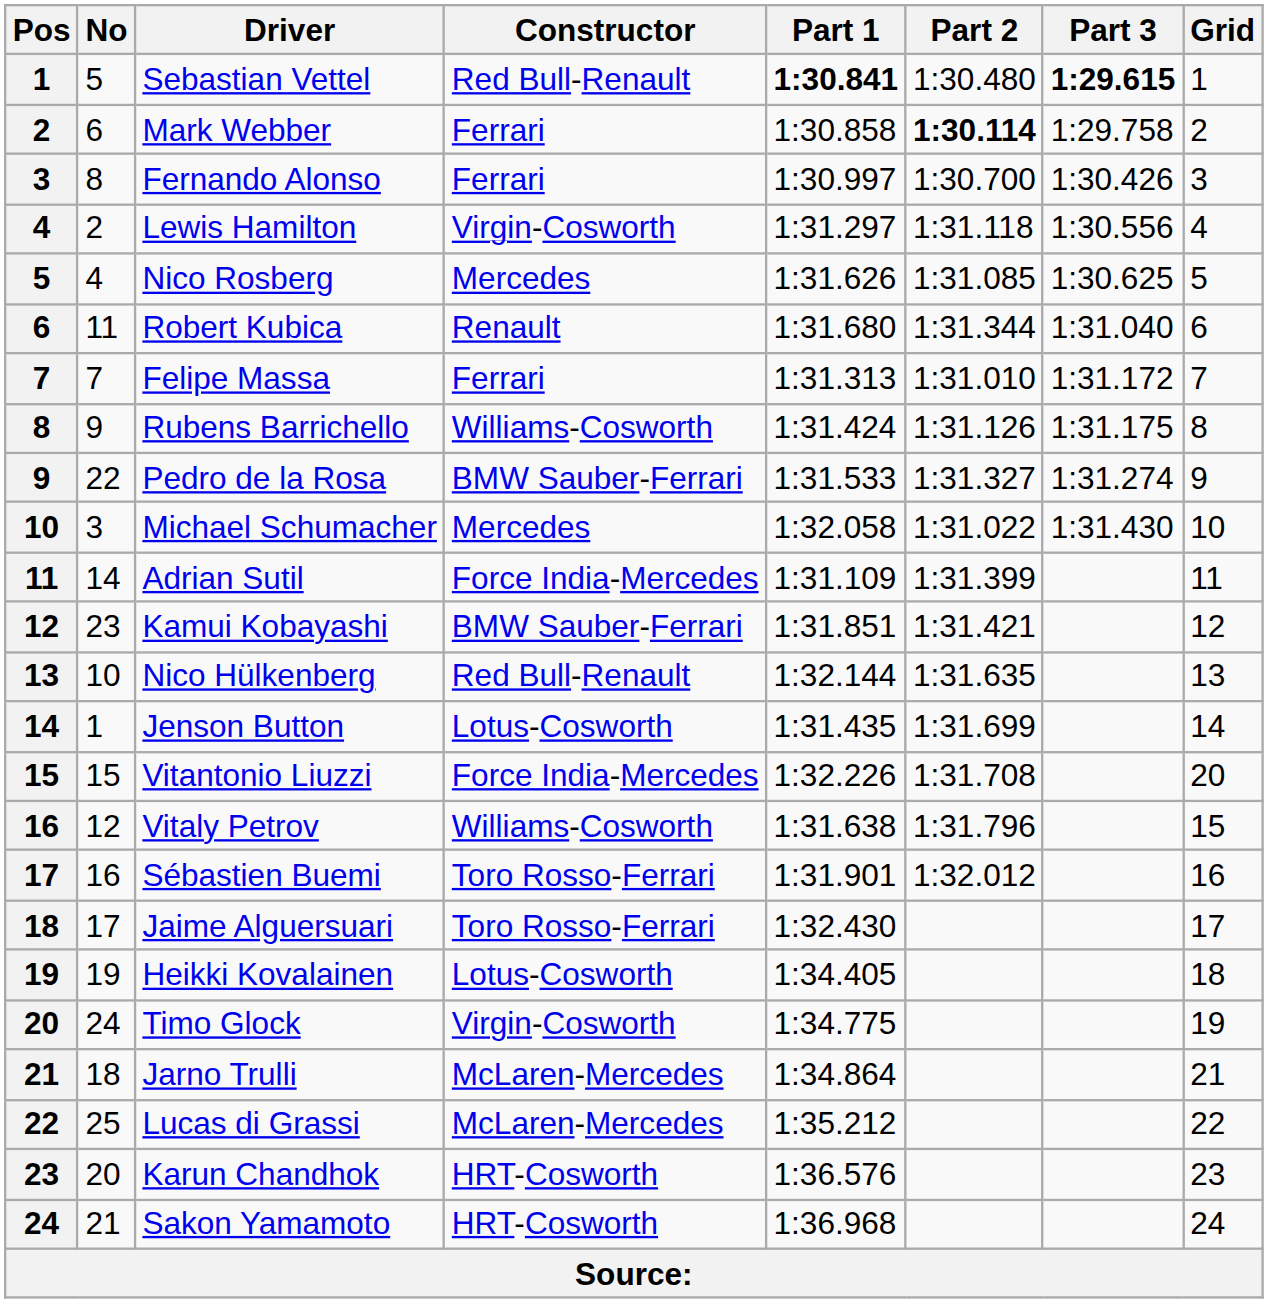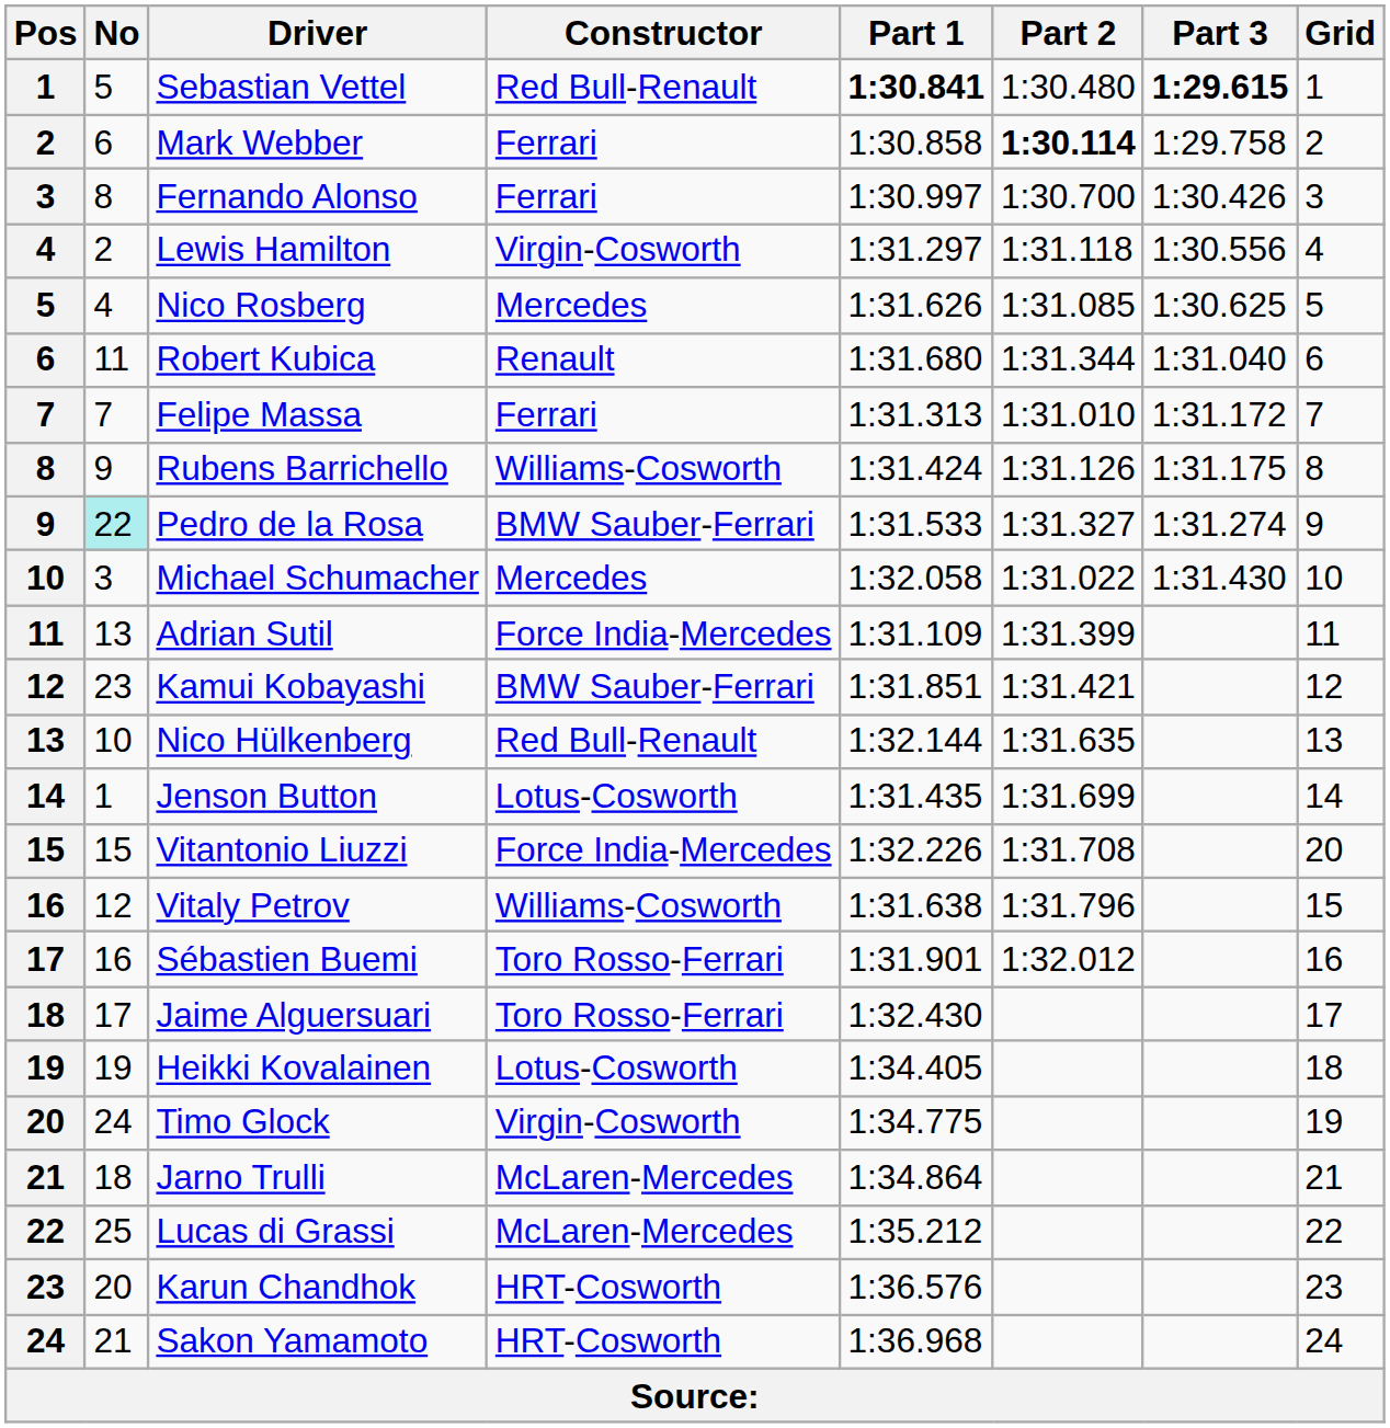 <table class="wikitable sortable" style="font-size: 85%">
 <tr>
 <th>Pos</th>
 <th>No</th>
 <th>Driver</th>
 <th>Constructor</th>
 <th>Part 1</th>
 <th>Part 2</th>
 <th>Part 3</th>
 <th>Grid</th>
 </tr>
 <tr>
 <th>1</th>
 <td>5</td>
 <td> <a href='#'>Sebastian Vettel</a></td>
 <td><a href='#'>Red Bull</a>-<a href='#'>Renault</a></td>
 <td><strong>1:30.841</strong></td>
 <td>1:30.480</td>
 <td><strong>1:29.615</strong></td>
 <td>1</td>
 </tr>
 <tr>
 <th>2</th>
 <td>6</td>
 <td> <a href='#'>Mark Webber</a></td>
 <td><a href='#'>Ferrari</a></td>
 <td>1:30.858</td>
 <td><strong>1:30.114</strong></td>
 <td>1:29.758</td>
 <td>2</td>
 </tr>
 <tr>
 <th>3</th>
 <td>8</td>
 <td> <a href='#'>Fernando Alonso</a></td>
 <td><a href='#'>Ferrari</a></td>
 <td>1:30.997</td>
 <td>1:30.700</td>
 <td>1:30.426</td>
 <td>3</td>
 </tr>
 <tr>
 <th>4</th>
 <td>2</td>
 <td> <a href='#'>Lewis Hamilton</a></td>
 <td><a href='#'>Virgin</a>-<a href='#'>Cosworth</a></td>
 <td>1:31.297</td>
 <td>1:31.118</td>
 <td>1:30.556</td>
 <td>4</td>
 </tr>
 <tr>
 <th>5</th>
 <td>4</td>
 <td> <a href='#'>Nico Rosberg</a></td>
 <td><a href='#'>Mercedes</a></td>
 <td>1:31.626</td>
 <td>1:31.085</td>
 <td>1:30.625</td>
 <td>5</td>
 </tr>
 <tr>
 <th>6</th>
 <td>11</td>
 <td> <a href='#'>Robert Kubica</a></td>
 <td><a href='#'>Renault</a></td>
 <td>1:31.680</td>
 <td>1:31.344</td>
 <td>1:31.040</td>
 <td>6</td>
 </tr>
 <tr>
 <th>7</th>
 <td>7</td>
 <td> <a href='#'>Felipe Massa</a></td>
 <td><a href='#'>Ferrari</a></td>
 <td>1:31.313</td>
 <td>1:31.010</td>
 <td>1:31.172</td>
 <td>7</td>
 </tr>
 <tr>
 <th>8</th>
 <td>9</td>
 <td> <a href='#'>Rubens Barrichello</a></td>
 <td><a href='#'>Williams</a>-<a href='#'>Cosworth</a></td>
 <td>1:31.424</td>
 <td>1:31.126</td>
 <td>1:31.175</td>
 <td>8</td>
 </tr>
 <tr>
 <th>9</th>
-<td>22</td>
+<td style="background: paleturquoise;">22</td>
 <td> <a href='#'>Pedro de la Rosa</a></td>
 <td><a href='#'>BMW Sauber</a>-<a href='#'>Ferrari</a></td>
 <td>1:31.533</td>
 <td>1:31.327</td>
 <td>1:31.274</td>
 <td>9</td>
 </tr>
 <tr>
 <th>10</th>
 <td>3</td>
 <td> <a href='#'>Michael Schumacher</a></td>
 <td><a href='#'>Mercedes</a></td>
 <td>1:32.058</td>
 <td>1:31.022</td>
 <td>1:31.430</td>
 <td>10</td>
 </tr>
 <tr>
 <th>11</th>
-<td>14</td>
+<td>13</td>
 <td> <a href='#'>Adrian Sutil</a></td>
 <td><a href='#'>Force India</a>-<a href='#'>Mercedes</a></td>
 <td>1:31.109</td>
 <td>1:31.399</td>
 <td></td>
 <td>11</td>
 </tr>
 <tr>
 <th>12</th>
 <td>23</td>
 <td> <a href='#'>Kamui Kobayashi</a></td>
 <td><a href='#'>BMW Sauber</a>-<a href='#'>Ferrari</a></td>
 <td>1:31.851</td>
 <td>1:31.421</td>
 <td></td>
 <td>12</td>
 </tr>
 <tr>
 <th>13</th>
 <td>10</td>
 <td> <a href='#'>Nico Hülkenberg</a></td>
 <td><a href='#'>Red Bull</a>-<a href='#'>Renault</a></td>
 <td>1:32.144</td>
 <td>1:31.635</td>
 <td></td>
 <td>13</td>
 </tr>
 <tr>
 <th>14</th>
 <td>1</td>
 <td> <a href='#'>Jenson Button</a></td>
 <td><a href='#'>Lotus</a>-<a href='#'>Cosworth</a></td>
 <td>1:31.435</td>
 <td>1:31.699</td>
 <td></td>
 <td>14</td>
 </tr>
 <tr>
 <th>15</th>
 <td>15</td>
 <td> <a href='#'>Vitantonio Liuzzi</a></td>
 <td><a href='#'>Force India</a>-<a href='#'>Mercedes</a></td>
 <td>1:32.226</td>
 <td>1:31.708</td>
 <td></td>
 <td>20</td>
 </tr>
 <tr>
 <th>16</th>
 <td>12</td>
 <td> <a href='#'>Vitaly Petrov</a></td>
 <td><a href='#'>Williams</a>-<a href='#'>Cosworth</a></td>
 <td>1:31.638</td>
 <td>1:31.796</td>
 <td></td>
 <td>15</td>
 </tr>
 <tr>
 <th>17</th>
 <td>16</td>
 <td> <a href='#'>Sébastien Buemi</a></td>
 <td><a href='#'>Toro Rosso</a>-<a href='#'>Ferrari</a></td>
 <td>1:31.901</td>
 <td>1:32.012</td>
 <td></td>
 <td>16</td>
 </tr>
 <tr>
 <th>18</th>
 <td>17</td>
 <td> <a href='#'>Jaime Alguersuari</a></td>
 <td><a href='#'>Toro Rosso</a>-<a href='#'>Ferrari</a></td>
 <td>1:32.430</td>
 <td></td>
 <td></td>
 <td>17</td>
 </tr>
 <tr>
 <th>19</th>
 <td>19</td>
 <td> <a href='#'>Heikki Kovalainen</a></td>
 <td><a href='#'>Lotus</a>-<a href='#'>Cosworth</a></td>
 <td>1:34.405</td>
 <td></td>
 <td></td>
 <td>18</td>
 </tr>
 <tr>
 <th>20</th>
 <td>24</td>
 <td> <a href='#'>Timo Glock</a></td>
 <td><a href='#'>Virgin</a>-<a href='#'>Cosworth</a></td>
 <td>1:34.775</td>
 <td></td>
 <td></td>
 <td>19</td>
 </tr>
 <tr>
 <th>21</th>
 <td>18</td>
 <td> <a href='#'>Jarno Trulli</a></td>
 <td><a href='#'>McLaren</a>-<a href='#'>Mercedes</a></td>
 <td>1:34.864</td>
 <td></td>
 <td></td>
 <td>21</td>
 </tr>
 <tr>
 <th>22</th>
 <td>25</td>
 <td> <a href='#'>Lucas di Grassi</a></td>
 <td><a href='#'>McLaren</a>-<a href='#'>Mercedes</a></td>
 <td>1:35.212</td>
 <td></td>
 <td></td>
 <td>22</td>
 </tr>
 <tr>
 <th>23</th>
 <td>20</td>
 <td> <a href='#'>Karun Chandhok</a></td>
 <td><a href='#'>HRT</a>-<a href='#'>Cosworth</a></td>
 <td>1:36.576</td>
 <td></td>
 <td></td>
 <td>23</td>
 </tr>
 <tr>
 <th>24</th>
 <td>21</td>
 <td> <a href='#'>Sakon Yamamoto</a></td>
 <td><a href='#'>HRT</a>-<a href='#'>Cosworth</a></td>
 <td>1:36.968</td>
 <td></td>
 <td></td>
 <td>24</td>
 </tr>
 <tr>
 <th colspan=8 align="center">Source:</th>
 </tr>
 </table>
